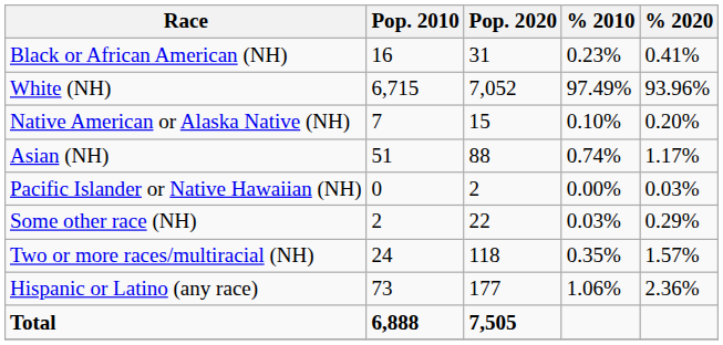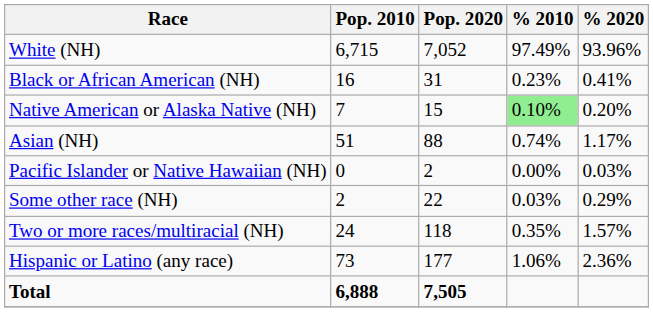 <table class="wikitable">
 <tr>
 <th>Race</th>
 <th>Pop. 2010</th>
 <th>Pop. 2020</th>
 <th>% 2010</th>
 <th>% 2020</th>
 </tr>
 <tr>
+<td><a href='#'>White</a> (NH)</td>
+<td>6,715</td>
+<td>7,052</td>
+<td>97.49%</td>
+<td>93.96%</td>
+</tr>
+<tr>
 <td><a href='#'>Black or African American</a> (NH)</td>
 <td>16</td>
 <td>31</td>
 <td>0.23%</td>
 <td>0.41%</td>
 </tr>
 <tr>
-<td><a href='#'>White</a> (NH)</td>
-<td>6,715</td>
-<td>7,052</td>
-<td>97.49%</td>
-<td>93.96%</td>
-</tr>
-<tr>
 <td><a href='#'>Native American</a> or <a href='#'>Alaska Native</a> (NH)</td>
 <td>7</td>
 <td>15</td>
-<td>0.10%</td>
+<td style="background: lightgreen;">0.10%</td>
 <td>0.20%</td>
 </tr>
 <tr>
 <td><a href='#'>Asian</a> (NH)</td>
 <td>51</td>
 <td>88</td>
 <td>0.74%</td>
 <td>1.17%</td>
 </tr>
 <tr>
 <td><a href='#'>Pacific Islander</a> or <a href='#'>Native Hawaiian</a> (NH)</td>
 <td>0</td>
 <td>2</td>
 <td>0.00%</td>
 <td>0.03%</td>
 </tr>
 <tr>
 <td><a href='#'>Some other race</a> (NH)</td>
 <td>2</td>
 <td>22</td>
 <td>0.03%</td>
 <td>0.29%</td>
 </tr>
 <tr>
 <td><a href='#'>Two or more races/multiracial</a> (NH)</td>
 <td>24</td>
 <td>118</td>
 <td>0.35%</td>
 <td>1.57%</td>
 </tr>
 <tr>
 <td><a href='#'>Hispanic or Latino</a> (any race)</td>
 <td>73</td>
 <td>177</td>
 <td>1.06%</td>
 <td>2.36%</td>
 </tr>
 <tr>
 <td><strong>Total</strong></td>
 <td><strong>6,888</strong></td>
 <td><strong>7,505</strong></td>
 <td></td>
 <td></td>
 </tr>
 <tr>
 </tr>
 </table>
